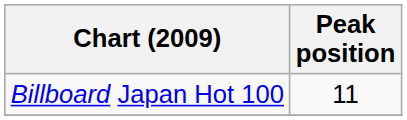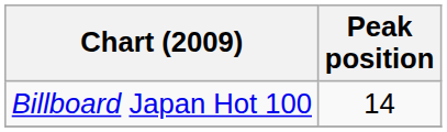 <table class="wikitable sortable">
 <tr>
 <th align="left">Chart (2009)</th>
 <th style="text-align:center;">Peak<br>position</th>
 </tr>
 <tr>
 <td><em><a href='#'>Billboard</a></em> <a href='#'>Japan Hot 100</a></td>
-<td align="center">11</td>
+<td align="center">14</td>
 </tr>
 <tr>
 </tr>
 </table>
